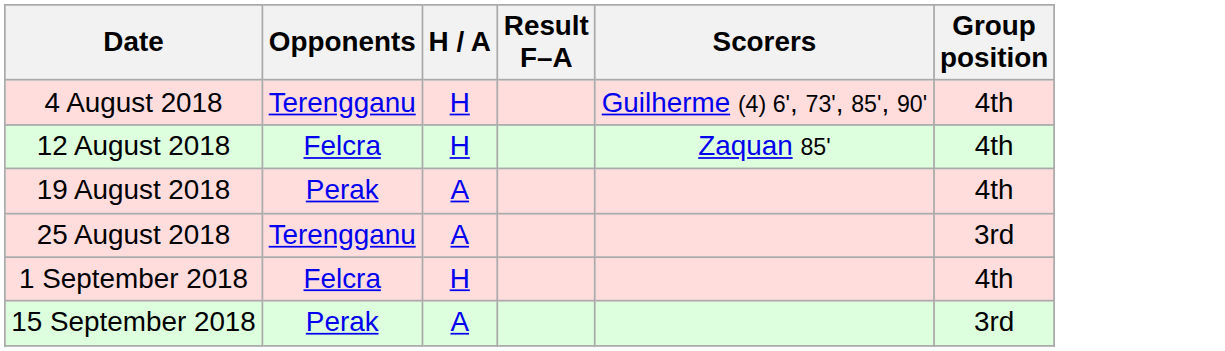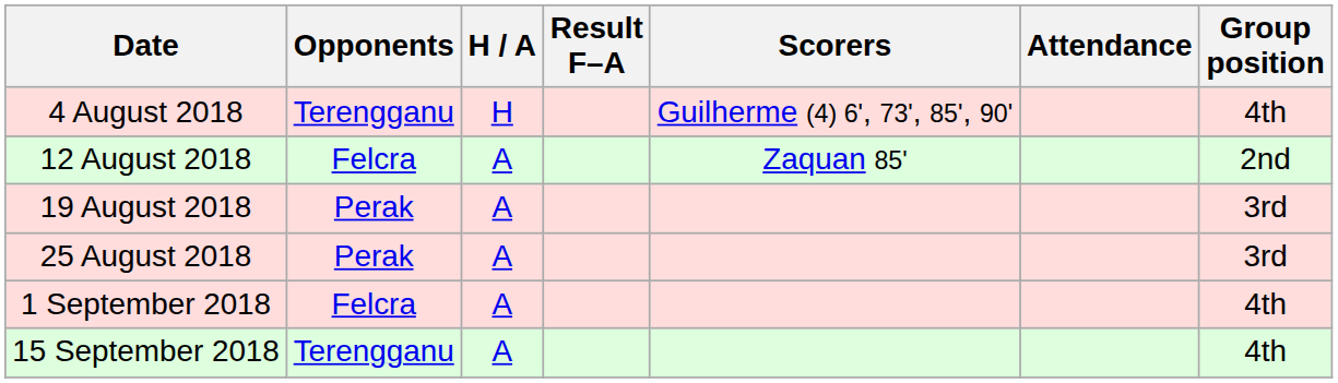 <table class="wikitable" style="text-align:center">
 <tr>
 <th>Date</th>
 <th>Opponents</th>
 <th>H / A</th>
 <th>Result<br>F–A</th>
 <th>Scorers</th>
+<th>Attendance</th>
 <th>Group<br>position</th>
 </tr>
 <tr bgcolor=#ffdddd>
 <td>4 August 2018</td>
 <td><a href='#'>Terengganu</a></td>
 <td><a href='#'>H</a></td>
 <td></td>
 <td><a href='#'>Guilherme</a> <small>(4) 6'</small>, <small>73'</small>, <small>85'</small>, <small>90'</small></td>
+<td></td>
 <td>4th</td>
 </tr>
 <tr bgcolor=#ddffdd>
 <td>12 August 2018</td>
 <td><a href='#'>Felcra</a></td>
-<td><a href='#'>H</a></td>
+<td><a href='#'>A</a></td>
 <td></td>
 <td><a href='#'>Zaquan</a> <small>85'</small></td>
-<td>4th</td>
+<td></td>
+<td>2nd</td>
 </tr>
 <tr bgcolor=#ffdddd>
 <td>19 August 2018</td>
 <td><a href='#'>Perak</a></td>
 <td><a href='#'>A</a></td>
 <td></td>
 <td></td>
-<td>4th</td>
+<td></td>
+<td>3rd</td>
 </tr>
 <tr bgcolor=#ffdddd>
 <td>25 August 2018</td>
-<td><a href='#'>Terengganu</a></td>
+<td><a href='#'>Perak</a></td>
 <td><a href='#'>A</a></td>
+<td></td>
 <td></td>
 <td></td>
 <td>3rd</td>
 </tr>
 <tr bgcolor=#ffdddd>
 <td>1 September 2018</td>
 <td><a href='#'>Felcra</a></td>
-<td><a href='#'>H</a></td>
+<td><a href='#'>A</a></td>
+<td></td>
 <td></td>
 <td></td>
 <td>4th</td>
 </tr>
 <tr bgcolor=#ddffdd>
 <td>15 September 2018</td>
-<td><a href='#'>Perak</a></td>
+<td><a href='#'>Terengganu</a></td>
 <td><a href='#'>A</a></td>
 <td></td>
 <td></td>
-<td>3rd</td>
+<td></td>
+<td>4th</td>
 </tr>
 </table>
